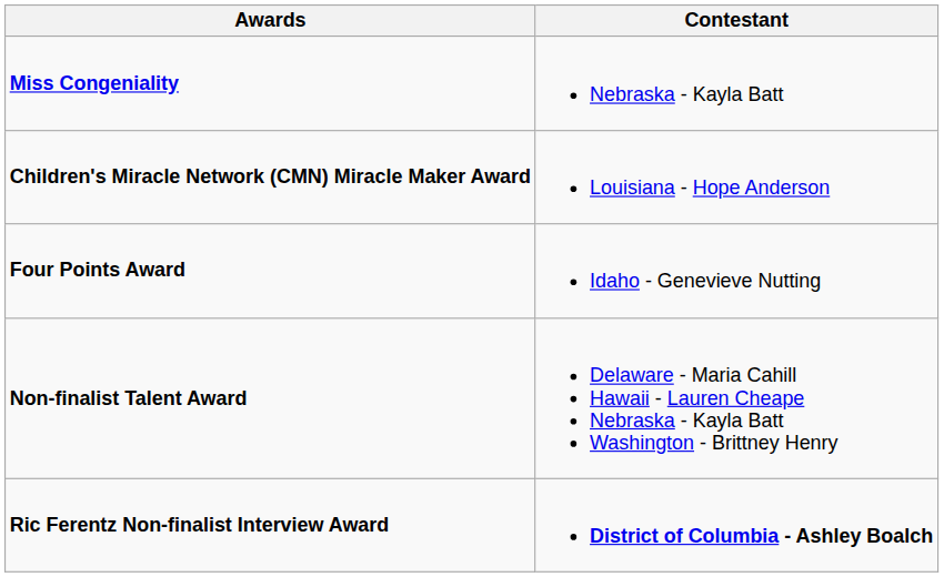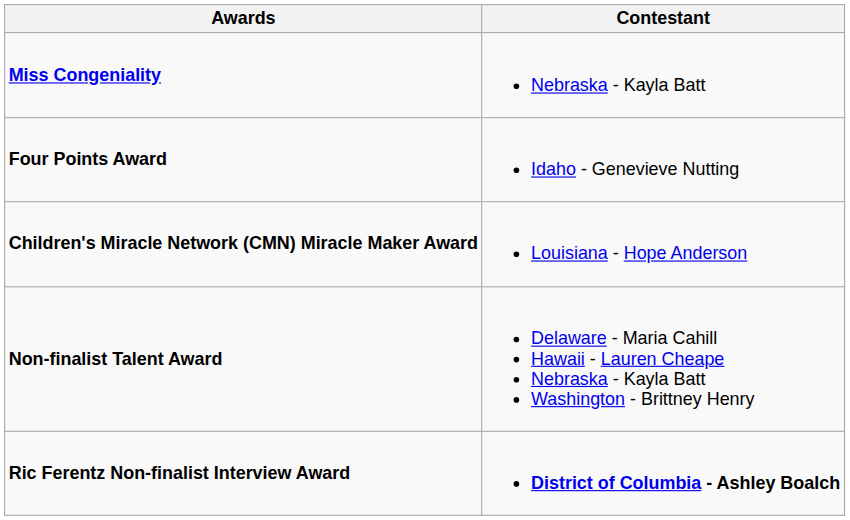 <table class="wikitable">
 <tr>
 <th>Awards</th>
 <th>Contestant</th>
 </tr>
 <tr>
 <td><strong><a href='#'>Miss Congeniality</a></strong></td>
 <td><br><ul><li> <a href='#'>Nebraska</a> - Kayla Batt</li></ul></td>
 </tr>
 <tr>
+<td><strong>Four Points Award</strong></td>
+<td><br><ul><li> <a href='#'>Idaho</a> - Genevieve Nutting</li></ul></td>
+</tr>
+<tr>
 <td><strong>Children's Miracle Network (CMN) Miracle Maker Award</strong></td>
 <td><br><ul><li> <a href='#'>Louisiana</a> - <a href='#'>Hope Anderson</a></li></ul></td>
-</tr>
-<tr>
-<td><strong>Four Points Award</strong></td>
-<td><br><ul><li> <a href='#'>Idaho</a> - Genevieve Nutting</li></ul></td>
 </tr>
 <tr>
 <td><strong>Non-finalist Talent Award</strong></td>
 <td><br><ul><li> <a href='#'>Delaware</a> - Maria Cahill</li><li> <a href='#'>Hawaii</a> - <a href='#'>Lauren Cheape</a></li><li> <a href='#'>Nebraska</a> - Kayla Batt</li><li> <a href='#'>Washington</a> - Brittney Henry</li></ul></td>
 </tr>
 <tr>
 <td><strong>Ric Ferentz Non-finalist Interview Award</strong></td>
 <td><strong><br><ul><li> <a href='#'>District of Columbia</a> - Ashley Boalch</li></ul></strong></td>
 </tr>
 </table>
